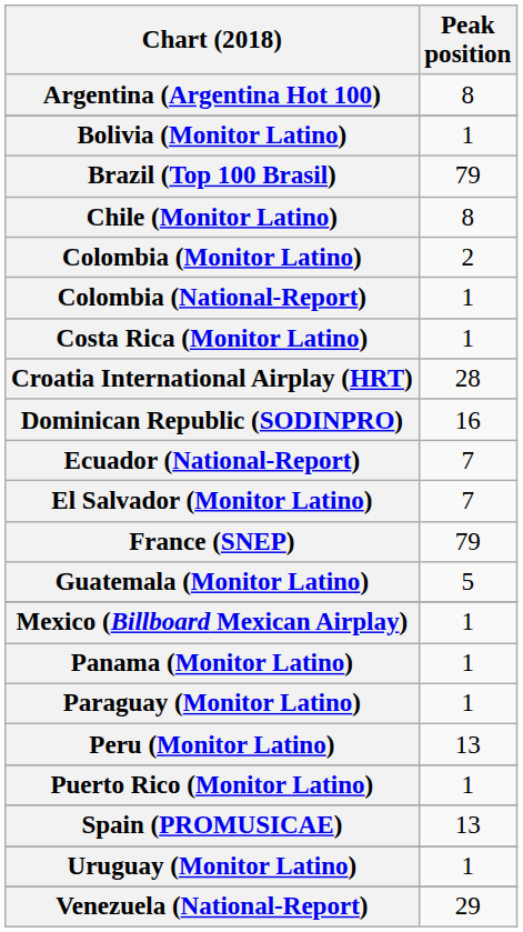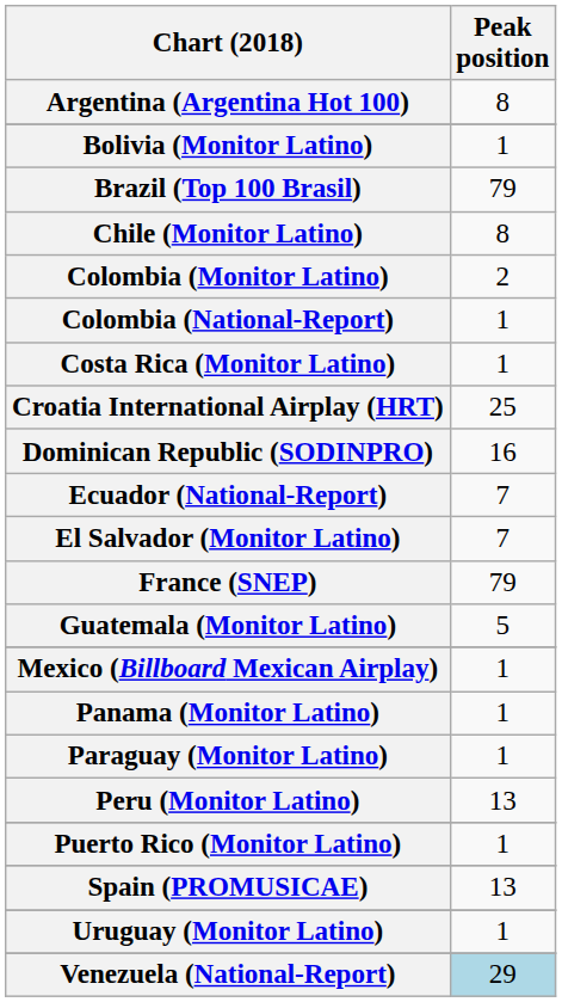 <table class="wikitable sortable plainrowheaders" style="text-align:center">
 <tr>
 <th scope="col">Chart (2018)</th>
 <th scope="col">Peak<br> position</th>
 </tr>
 <tr>
 <th scope="row">Argentina (<a href='#'>Argentina Hot 100</a>)</th>
 <td>8</td>
 </tr>
 <tr>
 </tr>
 <tr>
 </tr>
 <tr>
 <th scope="row">Bolivia (<a href='#'>Monitor Latino</a>)</th>
 <td>1</td>
 </tr>
 <tr>
 <th scope="row">Brazil (<a href='#'>Top 100 Brasil</a>)</th>
 <td>79</td>
 </tr>
 <tr>
 <th scope="row">Chile (<a href='#'>Monitor Latino</a>)</th>
 <td>8</td>
 </tr>
 <tr>
 <th scope="row">Colombia (<a href='#'>Monitor Latino</a>)</th>
 <td>2</td>
 </tr>
 <tr>
 <th scope="row">Colombia (<a href='#'>National-Report</a>)</th>
 <td>1</td>
 </tr>
 <tr>
 <th scope="row">Costa Rica (<a href='#'>Monitor Latino</a>)</th>
 <td>1</td>
 </tr>
 <tr>
 <th scope="row">Croatia International Airplay (<a href='#'>HRT</a>)</th>
-<td>28</td>
+<td>25</td>
 </tr>
 <tr>
 <th scope="row">Dominican Republic (<a href='#'>SODINPRO</a>)</th>
 <td>16</td>
 </tr>
 <tr>
 <th scope="row">Ecuador (<a href='#'>National-Report</a>)</th>
 <td>7</td>
 </tr>
 <tr>
 <th scope="row">El Salvador (<a href='#'>Monitor Latino</a>)</th>
 <td>7</td>
 </tr>
 <tr>
 <th scope="row">France (<a href='#'>SNEP</a>)</th>
 <td>79</td>
 </tr>
 <tr>
 <th scope="row">Guatemala (<a href='#'>Monitor Latino</a>)</th>
 <td>5</td>
 </tr>
 <tr>
 </tr>
 <tr>
 </tr>
 <tr>
 <th scope="row">Mexico (<a href='#'><em>Billboard</em> Mexican Airplay</a>)</th>
 <td>1</td>
 </tr>
 <tr>
 <th scope="row">Panama (<a href='#'>Monitor Latino</a>)</th>
 <td>1</td>
 </tr>
 <tr>
 <th scope="row">Paraguay (<a href='#'>Monitor Latino</a>)</th>
 <td>1</td>
 </tr>
 <tr>
 <th scope="row">Peru (<a href='#'>Monitor Latino</a>)</th>
 <td>13</td>
 </tr>
 <tr>
 </tr>
 <tr>
 </tr>
 <tr>
 <th scope="row">Puerto Rico (<a href='#'>Monitor Latino</a>)</th>
 <td>1</td>
 </tr>
 <tr>
 </tr>
 <tr>
 <th scope="row">Spain (<a href='#'>PROMUSICAE</a>)</th>
 <td>13</td>
 </tr>
 <tr>
 </tr>
 <tr>
 <th scope="row">Uruguay (<a href='#'>Monitor Latino</a>)</th>
 <td>1</td>
 </tr>
 <tr>
 </tr>
 <tr>
 </tr>
 <tr>
 </tr>
 <tr>
 </tr>
 <tr>
 <th scope="row">Venezuela (<a href='#'>National-Report</a>)</th>
-<td>29</td>
+<td style="background: lightblue;">29</td>
 </tr>
 </table>
